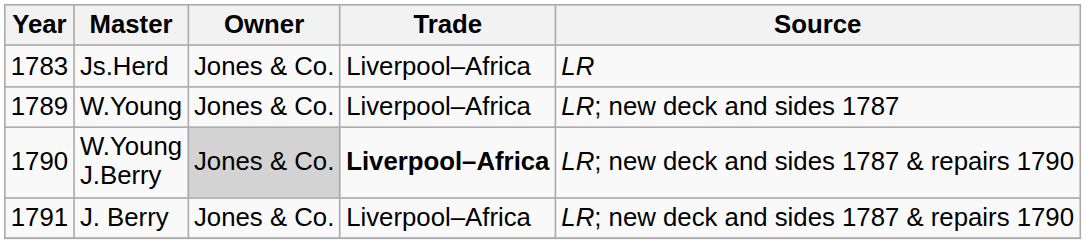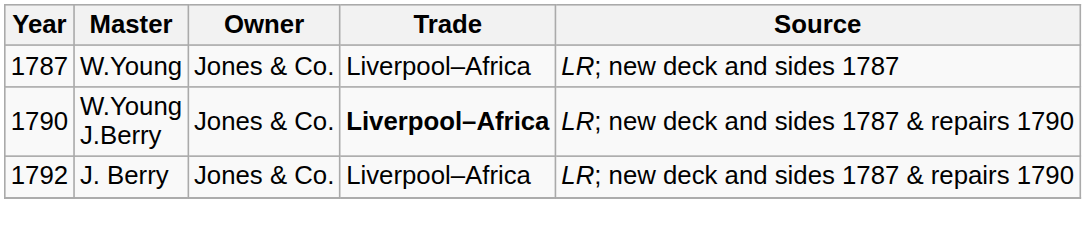 <table class=" wikitable">
 <tr>
 <th>Year</th>
 <th>Master</th>
 <th>Owner</th>
 <th>Trade</th>
 <th>Source</th>
 </tr>
 <tr>
-<td>1783</td>
-<td>Js.Herd</td>
-<td>Jones & Co.</td>
-<td>Liverpool–Africa</td>
-<td><em>LR</em></td>
-</tr>
-<tr>
-<td>1789</td>
+<td>1787</td>
 <td>W.Young</td>
 <td>Jones & Co.</td>
 <td>Liverpool–Africa</td>
 <td><em>LR</em>; new deck and  sides 1787</td>
 </tr>
 <tr>
 <td>1790</td>
 <td>W.Young<br>J.Berry</td>
-<td style="background: lightgrey;">Jones & Co.</td>
+<td>Jones & Co.</td>
 <td><strong>Liverpool–Africa</strong></td>
 <td><em>LR</em>; new deck and  sides 1787 & repairs 1790</td>
 </tr>
 <tr>
-<td>1791</td>
+<td>1792</td>
 <td>J. Berry</td>
 <td>Jones & Co.</td>
 <td>Liverpool–Africa</td>
 <td><em>LR</em>; new deck and  sides 1787 & repairs 1790</td>
 </tr>
 <tr>
 </tr>
 </table>
